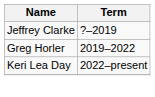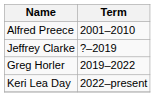 <table class="wikitable">
 <tr>
 <th>Name</th>
 <th>Term</th>
+</tr>
+<tr>
+<td>Alfred Preece</td>
+<td>2001–2010</td>
 </tr>
 <tr>
 <td>Jeffrey Clarke</td>
 <td>?–2019</td>
 </tr>
 <tr>
 <td>Greg Horler</td>
 <td>2019–2022</td>
 </tr>
 <tr>
 <td>Keri Lea Day</td>
 <td>2022–present</td>
 </tr>
 <tr>
 </tr>
 </table>
